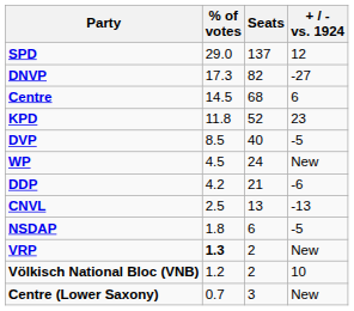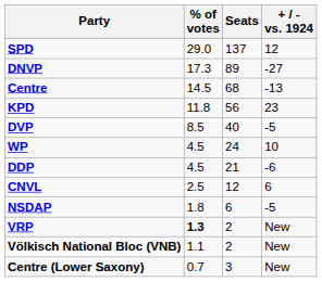 <table class="wikitable floatright">
 <tr>
 <th>Party</th>
 <th>% of<br>votes</th>
 <th>Seats</th>
 <th>+ / -<br>vs. 1924</th>
 </tr>
 <tr>
 <td><a href='#'><strong>SPD</strong></a></td>
 <td>29.0</td>
 <td>137</td>
 <td>12</td>
 </tr>
 <tr>
 <td><a href='#'><strong>DNVP</strong></a></td>
 <td>17.3</td>
-<td>82</td>
+<td>89</td>
 <td>-27</td>
 </tr>
 <tr>
 <td><a href='#'><strong>Centre</strong></a></td>
 <td>14.5</td>
 <td>68</td>
-<td>6</td>
+<td>-13</td>
 </tr>
 <tr>
 <td><a href='#'><strong>KPD</strong></a></td>
 <td>11.8</td>
-<td>52</td>
+<td>56</td>
 <td>23</td>
 </tr>
 <tr>
 <td><a href='#'><strong>DVP</strong></a></td>
 <td>8.5</td>
 <td>40</td>
 <td>-5</td>
 </tr>
 <tr>
 <td><a href='#'><strong>WP</strong></a></td>
 <td>4.5</td>
 <td>24</td>
-<td>New</td>
+<td>10</td>
 </tr>
 <tr>
 <td><a href='#'><strong>DDP</strong></a></td>
-<td>4.2</td>
+<td>4.5</td>
 <td>21</td>
 <td>-6</td>
 </tr>
 <tr>
 <td><a href='#'><strong>CNVL</strong></a></td>
 <td>2.5</td>
-<td>13</td>
-<td>-13</td>
+<td>12</td>
+<td>6</td>
 </tr>
 <tr>
 <td><strong><a href='#'>NSDAP</a></strong></td>
 <td>1.8</td>
 <td>6</td>
 <td>-5</td>
 </tr>
 <tr>
 <td><a href='#'><strong>VRP</strong></a></td>
 <td><strong>1.3</strong></td>
 <td>2</td>
 <td>New</td>
 </tr>
 <tr>
 <td><strong>Völkisch National Bloc (VNB)</strong></td>
-<td>1.2</td>
+<td>1.1</td>
 <td>2</td>
-<td>10</td>
+<td>New</td>
 </tr>
 <tr>
 <td><strong>Centre (Lower Saxony)</strong></td>
 <td>0.7</td>
 <td>3</td>
 <td>New</td>
 </tr>
 </table>
